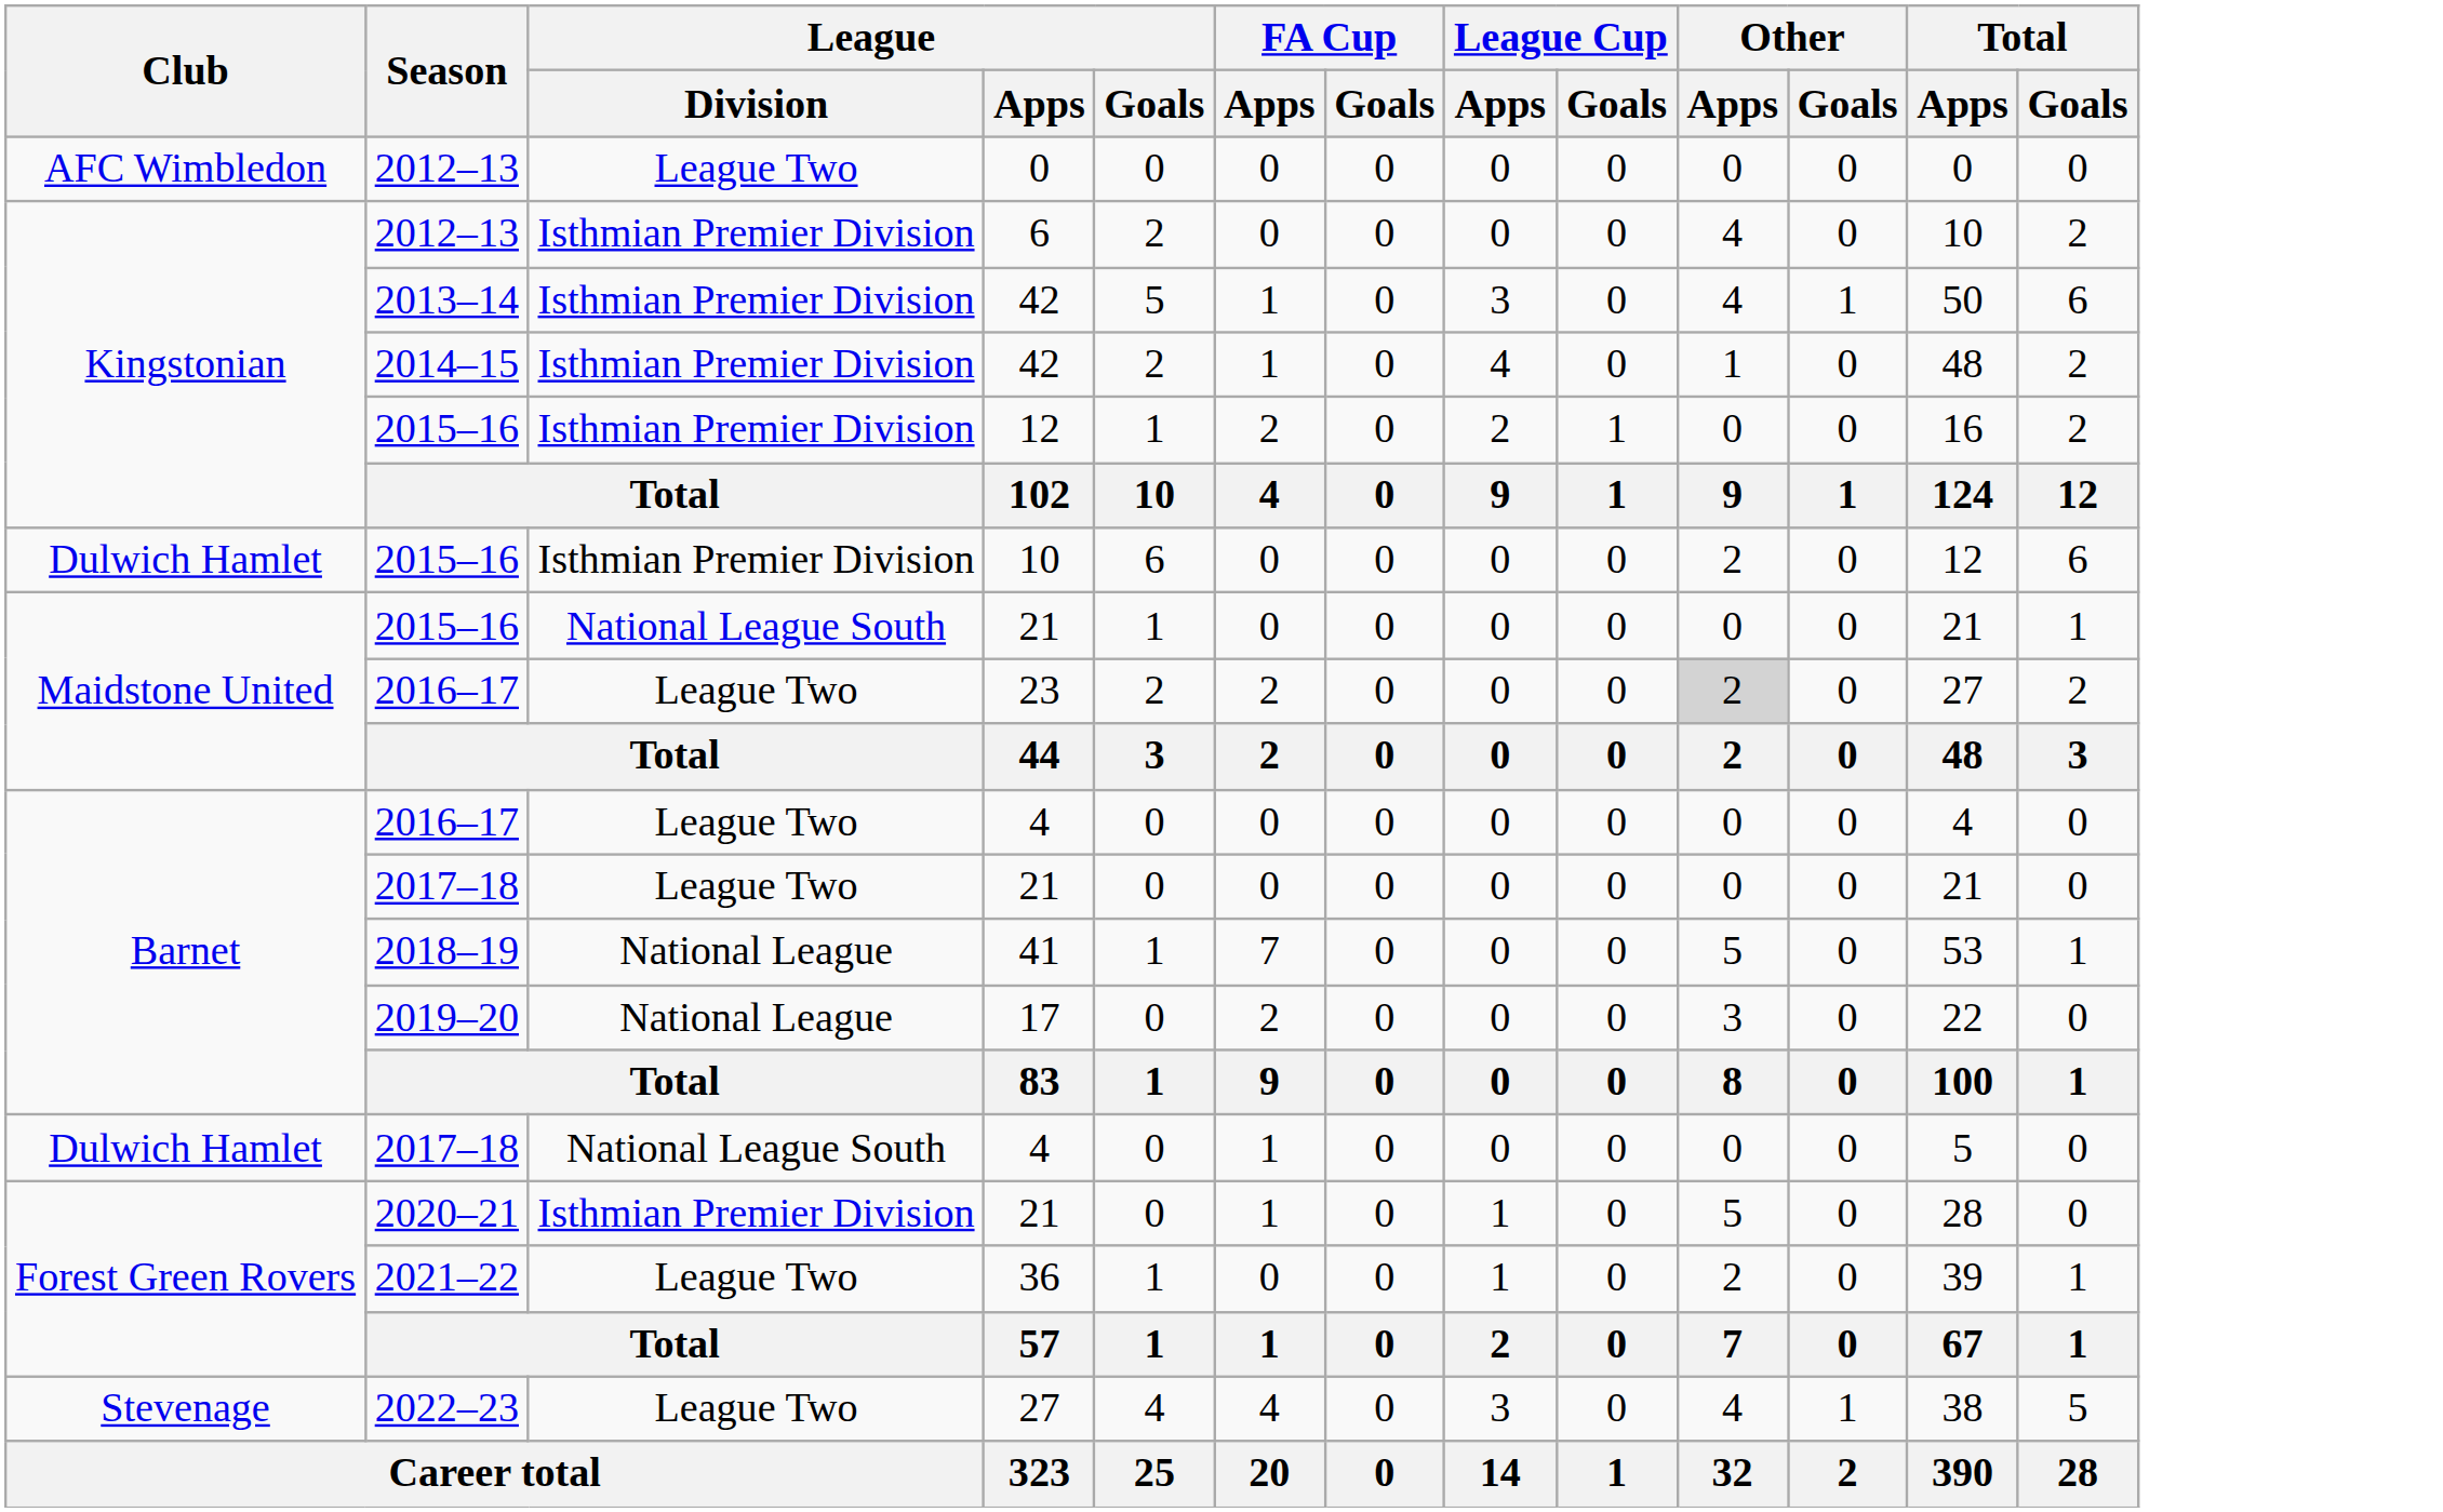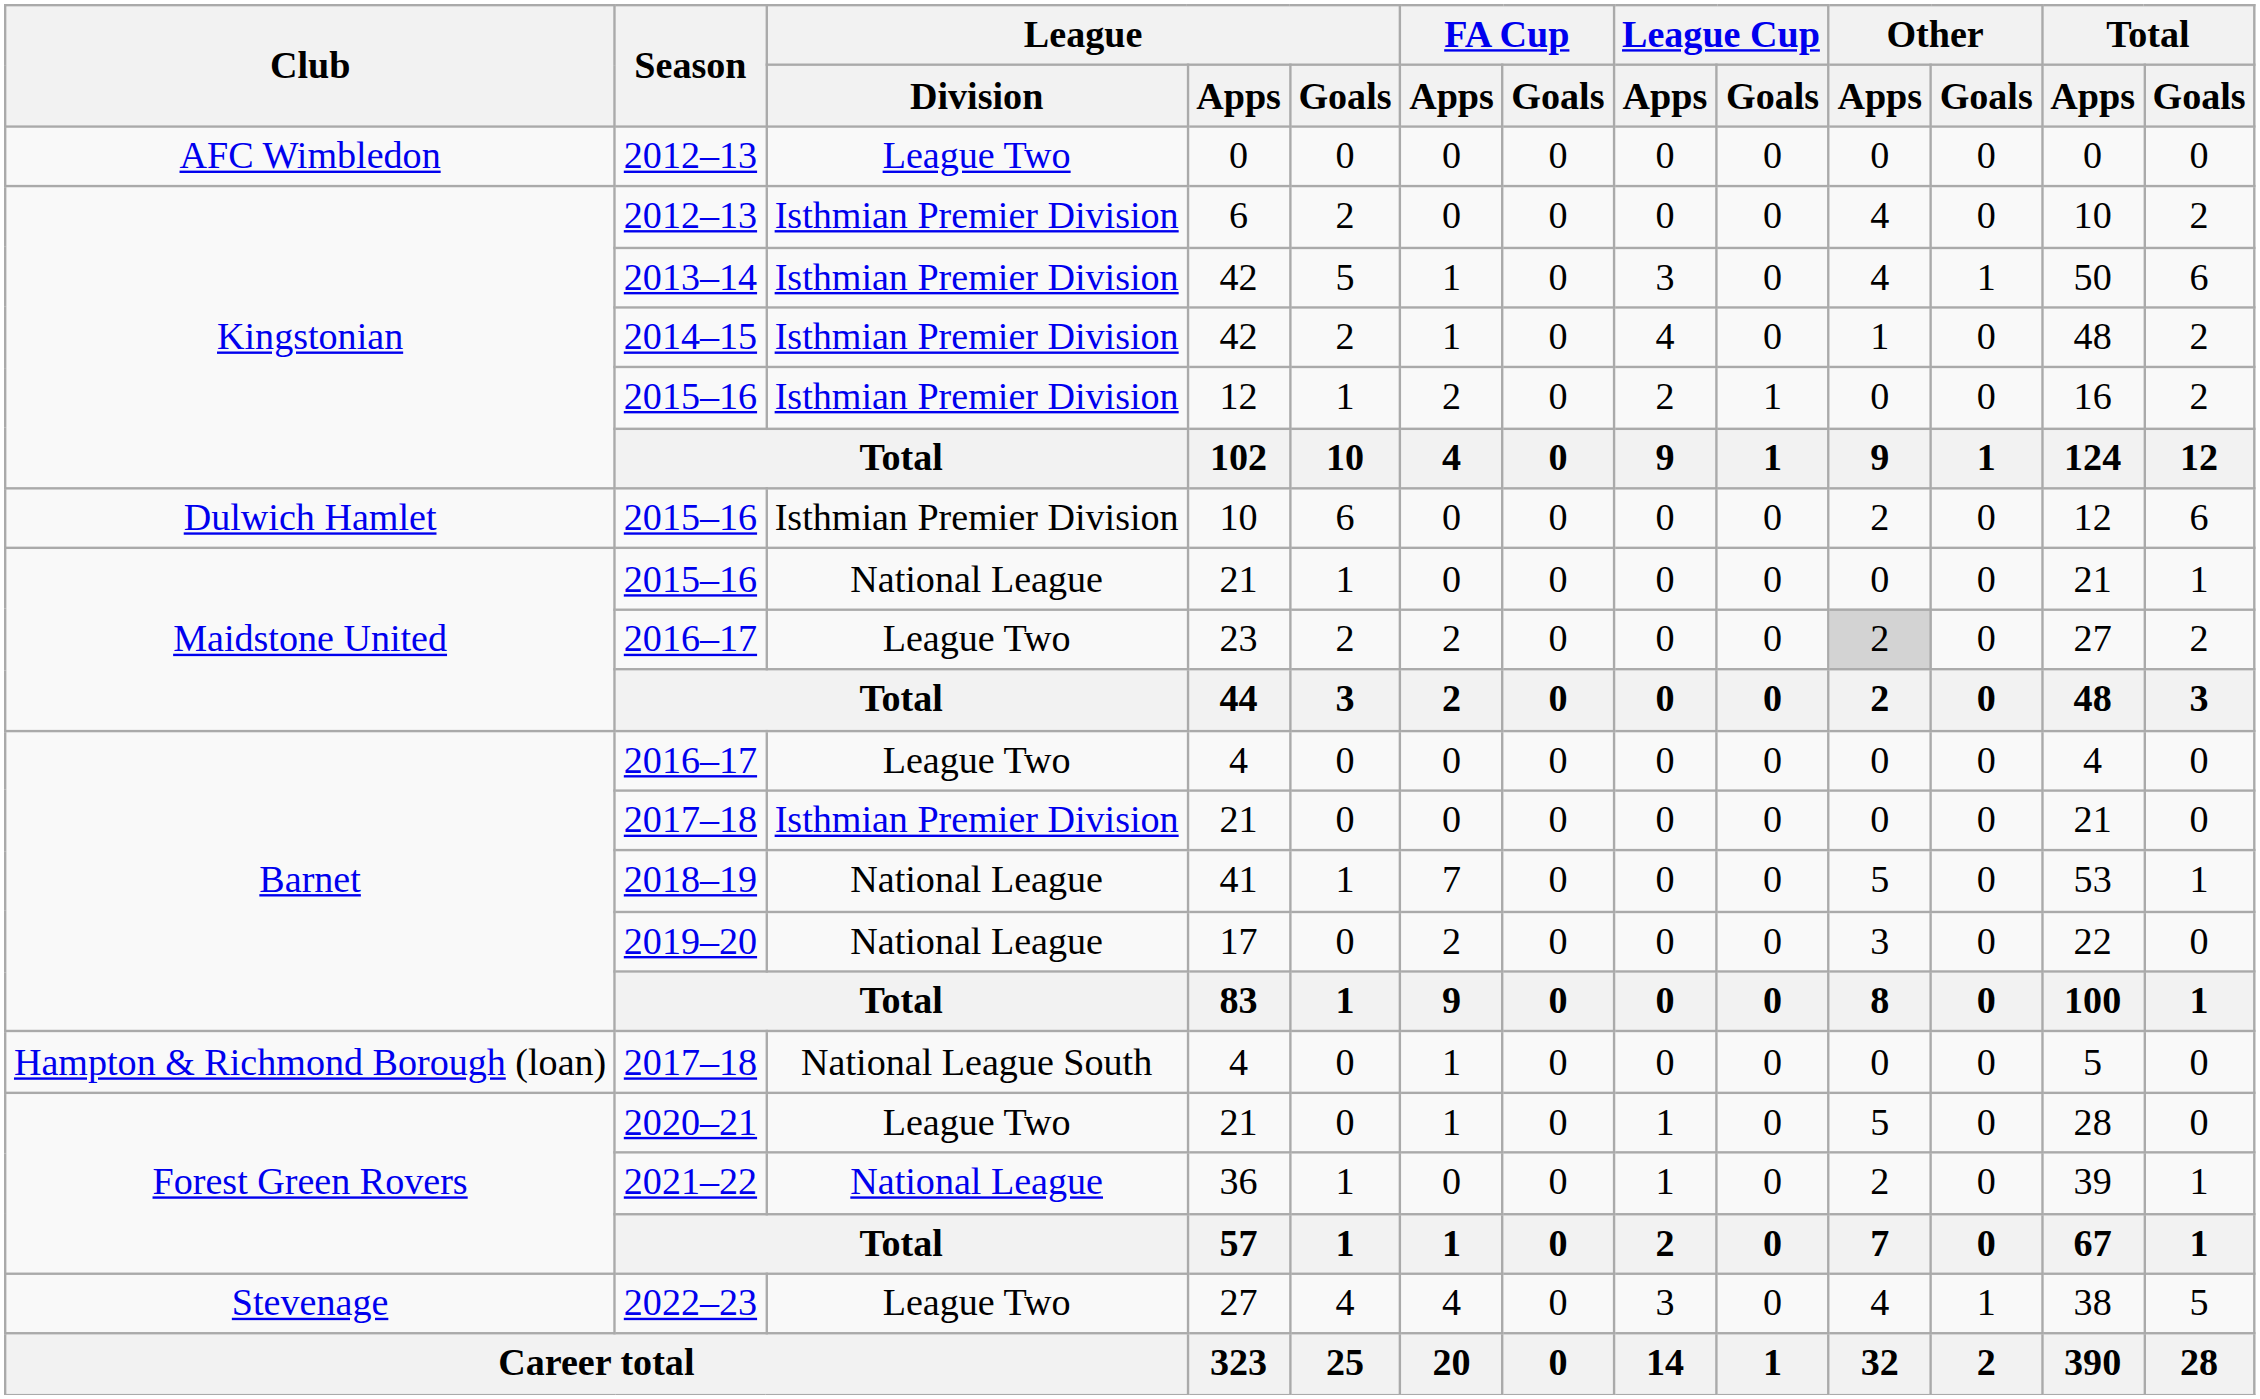 <table class="wikitable" style="text-align:center">
 <tr>
 <th rowspan="2">Club</th>
 <th rowspan="2">Season</th>
 <th colspan="3">League</th>
 <th colspan="2"><a href='#'>FA Cup</a></th>
 <th colspan="2"><a href='#'>League Cup</a></th>
 <th colspan="2">Other</th>
 <th colspan="2">Total</th>
 </tr>
 <tr>
 <th>Division</th>
 <th>Apps</th>
 <th>Goals</th>
 <th>Apps</th>
 <th>Goals</th>
 <th>Apps</th>
 <th>Goals</th>
 <th>Apps</th>
 <th>Goals</th>
 <th>Apps</th>
 <th>Goals</th>
 </tr>
 <tr>
 <td><a href='#'>AFC Wimbledon</a></td>
 <td><a href='#'>2012–13</a></td>
 <td><a href='#'>League Two</a></td>
 <td>0</td>
 <td>0</td>
 <td>0</td>
 <td>0</td>
 <td>0</td>
 <td>0</td>
 <td>0</td>
 <td>0</td>
 <td>0</td>
 <td>0</td>
 </tr>
 <tr>
 <td rowspan="5"><a href='#'>Kingstonian</a></td>
 <td><a href='#'>2012–13</a></td>
 <td><a href='#'>Isthmian Premier Division</a></td>
 <td>6</td>
 <td>2</td>
 <td>0</td>
 <td>0</td>
 <td>0</td>
 <td>0</td>
 <td>4</td>
 <td>0</td>
 <td>10</td>
 <td>2</td>
 </tr>
 <tr>
 <td><a href='#'>2013–14</a></td>
 <td><a href='#'>Isthmian Premier Division</a></td>
 <td>42</td>
 <td>5</td>
 <td>1</td>
 <td>0</td>
 <td>3</td>
 <td>0</td>
 <td>4</td>
 <td>1</td>
 <td>50</td>
 <td>6</td>
 </tr>
 <tr>
 <td><a href='#'>2014–15</a></td>
 <td><a href='#'>Isthmian Premier Division</a></td>
 <td>42</td>
 <td>2</td>
 <td>1</td>
 <td>0</td>
 <td>4</td>
 <td>0</td>
 <td>1</td>
 <td>0</td>
 <td>48</td>
 <td>2</td>
 </tr>
 <tr>
 <td><a href='#'>2015–16</a></td>
 <td><a href='#'>Isthmian Premier Division</a></td>
 <td>12</td>
 <td>1</td>
 <td>2</td>
 <td>0</td>
 <td>2</td>
 <td>1</td>
 <td>0</td>
 <td>0</td>
 <td>16</td>
 <td>2</td>
 </tr>
 <tr>
 <th colspan="2">Total</th>
 <th>102</th>
 <th>10</th>
 <th>4</th>
 <th>0</th>
 <th>9</th>
 <th>1</th>
 <th>9</th>
 <th>1</th>
 <th>124</th>
 <th>12</th>
 </tr>
 <tr>
 <td><a href='#'>Dulwich Hamlet</a></td>
 <td><a href='#'>2015–16</a></td>
 <td>Isthmian Premier Division</td>
 <td>10</td>
 <td>6</td>
 <td>0</td>
 <td>0</td>
 <td>0</td>
 <td>0</td>
 <td>2</td>
 <td>0</td>
 <td>12</td>
 <td>6</td>
 </tr>
 <tr>
 <td rowspan="3"><a href='#'>Maidstone United</a></td>
 <td><a href='#'>2015–16</a></td>
-<td><a href='#'>National League South</a></td>
+<td>National League</td>
 <td>21</td>
 <td>1</td>
 <td>0</td>
 <td>0</td>
 <td>0</td>
 <td>0</td>
 <td>0</td>
 <td>0</td>
 <td>21</td>
 <td>1</td>
 </tr>
 <tr>
 <td><a href='#'>2016–17</a></td>
 <td>League Two</td>
 <td>23</td>
 <td>2</td>
 <td>2</td>
 <td>0</td>
 <td>0</td>
 <td>0</td>
 <td style="background: lightgrey;">2</td>
 <td>0</td>
 <td>27</td>
 <td>2</td>
 </tr>
 <tr>
 <th colspan="2">Total</th>
 <th>44</th>
 <th>3</th>
 <th>2</th>
 <th>0</th>
 <th>0</th>
 <th>0</th>
 <th>2</th>
 <th>0</th>
 <th>48</th>
 <th>3</th>
 </tr>
 <tr>
 <td rowspan="5"><a href='#'>Barnet</a></td>
 <td><a href='#'>2016–17</a></td>
 <td>League Two</td>
 <td>4</td>
 <td>0</td>
 <td>0</td>
 <td>0</td>
 <td>0</td>
 <td>0</td>
 <td>0</td>
 <td>0</td>
 <td>4</td>
 <td>0</td>
 </tr>
 <tr>
 <td><a href='#'>2017–18</a></td>
-<td>League Two</td>
+<td><a href='#'>Isthmian Premier Division</a></td>
 <td>21</td>
 <td>0</td>
 <td>0</td>
 <td>0</td>
 <td>0</td>
 <td>0</td>
 <td>0</td>
 <td>0</td>
 <td>21</td>
 <td>0</td>
 </tr>
 <tr>
 <td><a href='#'>2018–19</a></td>
 <td>National League</td>
 <td>41</td>
 <td>1</td>
 <td>7</td>
 <td>0</td>
 <td>0</td>
 <td>0</td>
 <td>5</td>
 <td>0</td>
 <td>53</td>
 <td>1</td>
 </tr>
 <tr>
 <td><a href='#'>2019–20</a></td>
 <td>National League</td>
 <td>17</td>
 <td>0</td>
 <td>2</td>
 <td>0</td>
 <td>0</td>
 <td>0</td>
 <td>3</td>
 <td>0</td>
 <td>22</td>
 <td>0</td>
 </tr>
 <tr>
 <th colspan="2">Total</th>
 <th>83</th>
 <th>1</th>
 <th>9</th>
 <th>0</th>
 <th>0</th>
 <th>0</th>
 <th>8</th>
 <th>0</th>
 <th>100</th>
 <th>1</th>
 </tr>
 <tr>
-<td><a href='#'>Dulwich Hamlet</a></td>
+<td><a href='#'>Hampton & Richmond Borough</a> (loan)</td>
 <td><a href='#'>2017–18</a></td>
 <td>National League South</td>
 <td>4</td>
 <td>0</td>
 <td>1</td>
 <td>0</td>
 <td>0</td>
 <td>0</td>
 <td>0</td>
 <td>0</td>
 <td>5</td>
 <td>0</td>
 </tr>
 <tr>
 <td rowspan="3"><a href='#'>Forest Green Rovers</a></td>
 <td><a href='#'>2020–21</a></td>
-<td><a href='#'>Isthmian Premier Division</a></td>
+<td>League Two</td>
 <td>21</td>
 <td>0</td>
 <td>1</td>
 <td>0</td>
 <td>1</td>
 <td>0</td>
 <td>5</td>
 <td>0</td>
 <td>28</td>
 <td>0</td>
 </tr>
 <tr>
 <td><a href='#'>2021–22</a></td>
-<td>League Two</td>
+<td><a href='#'>National League</a></td>
 <td>36</td>
 <td>1</td>
 <td>0</td>
 <td>0</td>
 <td>1</td>
 <td>0</td>
 <td>2</td>
 <td>0</td>
 <td>39</td>
 <td>1</td>
 </tr>
 <tr>
 <th colspan="2">Total</th>
 <th>57</th>
 <th>1</th>
 <th>1</th>
 <th>0</th>
 <th>2</th>
 <th>0</th>
 <th>7</th>
 <th>0</th>
 <th>67</th>
 <th>1</th>
 </tr>
 <tr>
 <td rowspan="1"><a href='#'>Stevenage</a></td>
 <td><a href='#'>2022–23</a></td>
 <td>League Two</td>
 <td>27</td>
 <td>4</td>
 <td>4</td>
 <td>0</td>
 <td>3</td>
 <td>0</td>
 <td>4</td>
 <td>1</td>
 <td>38</td>
 <td>5</td>
 </tr>
 <tr>
 <th colspan="3">Career total</th>
 <th>323</th>
 <th>25</th>
 <th>20</th>
 <th>0</th>
 <th>14</th>
 <th>1</th>
 <th>32</th>
 <th>2</th>
 <th>390</th>
 <th>28</th>
 </tr>
 </table>
